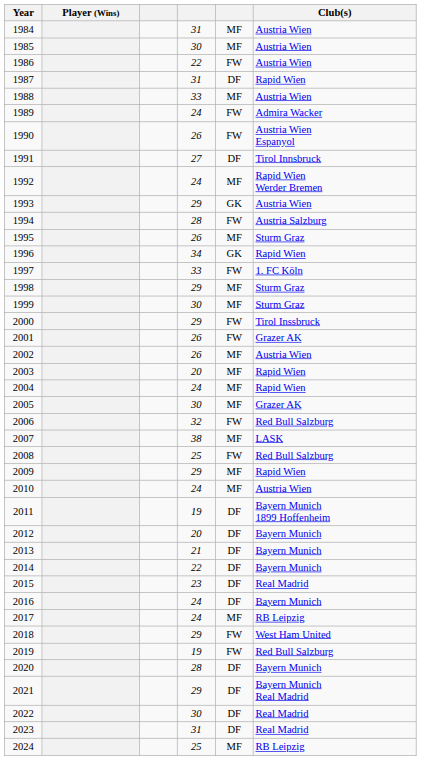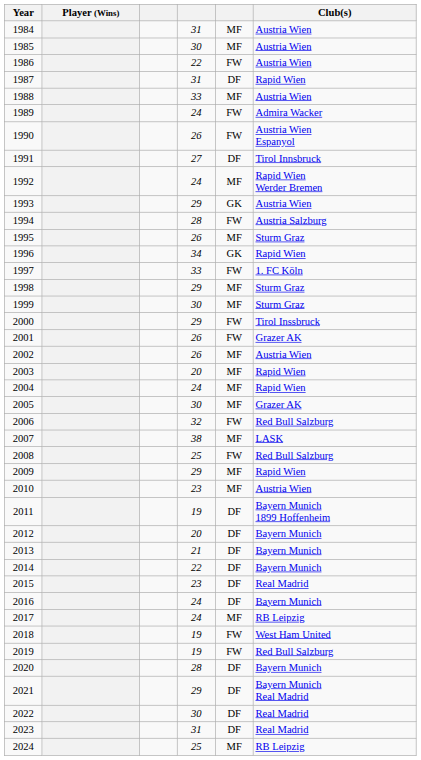 <table class="sortable wikitable plainrowheaders" style="text-align: center;">
 <tr>
 <th width="50">Year</th>
 <th width="140">Player <small>(Wins)</small></th>
 <th width="50"></th>
 <th width="50"></th>
 <th width="50"></th>
 <th width="240">Club(s)</th>
 </tr>
 <tr>
 <td>1984</td>
 <th scope="row"></th>
 <td align=left></td>
 <td><em>31</em></td>
 <td>MF</td>
 <td align=left><a href='#'>Austria Wien</a></td>
 </tr>
 <tr>
 <td>1985</td>
 <th scope="row"> </th>
 <td align=left></td>
 <td><em>30</em></td>
 <td>MF</td>
 <td align=left><a href='#'>Austria Wien</a></td>
 </tr>
 <tr>
 <td>1986</td>
 <th scope="row"></th>
 <td align=left></td>
 <td><em>22</em></td>
 <td>FW</td>
 <td align=left><a href='#'>Austria Wien</a></td>
 </tr>
 <tr>
 <td>1987</td>
 <th scope="row"></th>
 <td align=left></td>
 <td><em>31</em></td>
 <td>DF</td>
 <td align=left><a href='#'>Rapid Wien</a></td>
 </tr>
 <tr>
 <td>1988</td>
 <th scope="row"> </th>
 <td align=left></td>
 <td><em>33</em></td>
 <td>MF</td>
 <td align=left><a href='#'>Austria Wien</a></td>
 </tr>
 <tr>
 <td>1989</td>
 <th scope="row"></th>
 <td align=left></td>
 <td><em>24</em></td>
 <td>FW</td>
 <td align=left><a href='#'>Admira Wacker</a></td>
 </tr>
 <tr>
 <td>1990</td>
 <th scope="row"></th>
 <td align=left></td>
 <td><em>26</em></td>
 <td>FW</td>
 <td align=left><a href='#'>Austria Wien</a><br><a href='#'>Espanyol</a></td>
 </tr>
 <tr>
 <td>1991</td>
 <th scope="row"></th>
 <td align=left></td>
 <td><em>27</em></td>
 <td>DF</td>
 <td align=left><a href='#'>Tirol Innsbruck</a></td>
 </tr>
 <tr>
 <td>1992</td>
 <th scope="row"></th>
 <td align=left></td>
 <td><em>24</em></td>
 <td>MF</td>
 <td align=left><a href='#'>Rapid Wien</a><br><a href='#'>Werder Bremen</a></td>
 </tr>
 <tr>
 <td>1993</td>
 <th scope="row"></th>
 <td align=left></td>
 <td><em>29</em></td>
 <td>GK</td>
 <td align=left><a href='#'>Austria Wien</a></td>
 </tr>
 <tr>
 <td>1994</td>
 <th scope="row"></th>
 <td align=left></td>
 <td><em>28</em></td>
 <td>FW</td>
 <td align=left><a href='#'>Austria Salzburg</a></td>
 </tr>
 <tr>
 <td>1995</td>
 <th scope="row"></th>
 <td align=left></td>
 <td><em>26</em></td>
 <td>MF</td>
 <td align=left><a href='#'>Sturm Graz</a></td>
 </tr>
 <tr>
 <td>1996</td>
 <th scope="row"></th>
 <td align=left></td>
 <td><em>34</em></td>
 <td>GK</td>
 <td align=left><a href='#'>Rapid Wien</a></td>
 </tr>
 <tr>
 <td>1997</td>
 <th scope="row"> </th>
 <td align=left></td>
 <td><em>33</em></td>
 <td>FW</td>
 <td align=left><a href='#'>1. FC Köln</a></td>
 </tr>
 <tr>
 <td>1998</td>
 <th scope="row"> </th>
 <td align=left></td>
 <td><em>29</em></td>
 <td>MF</td>
 <td align=left><a href='#'>Sturm Graz</a></td>
 </tr>
 <tr>
 <td>1999</td>
 <th scope="row"> </th>
 <td align=left></td>
 <td><em>30</em></td>
 <td>MF</td>
 <td align=left><a href='#'>Sturm Graz</a></td>
 </tr>
 <tr>
 <td>2000</td>
 <th scope="row"></th>
 <td align=left></td>
 <td><em>29</em></td>
 <td>FW</td>
 <td align=left><a href='#'>Tirol Inssbruck</a></td>
 </tr>
 <tr>
 <td>2001</td>
 <th scope="row"></th>
 <td align=left></td>
 <td><em>26</em></td>
 <td>FW</td>
 <td align=left><a href='#'>Grazer AK</a></td>
 </tr>
 <tr>
 <td>2002</td>
 <th scope="row"></th>
 <td align=left></td>
 <td><em>26</em></td>
 <td>MF</td>
 <td align=left><a href='#'>Austria Wien</a></td>
 </tr>
 <tr>
 <td>2003</td>
 <th scope="row"></th>
 <td align=left></td>
 <td><em>20</em></td>
 <td>MF</td>
 <td align=left><a href='#'>Rapid Wien</a></td>
 </tr>
 <tr>
 <td>2004</td>
 <th scope="row"></th>
 <td align=left></td>
 <td><em>24</em></td>
 <td>MF</td>
 <td align=left><a href='#'>Rapid Wien</a></td>
 </tr>
 <tr>
 <td>2005</td>
 <th scope="row"></th>
 <td align=left></td>
 <td><em>30</em></td>
 <td>MF</td>
 <td align=left><a href='#'>Grazer AK</a></td>
 </tr>
 <tr>
 <td>2006</td>
 <th scope="row"></th>
 <td align=left></td>
 <td><em>32</em></td>
 <td>FW</td>
 <td align=left><a href='#'>Red Bull Salzburg</a></td>
 </tr>
 <tr>
 <td>2007</td>
 <th scope="row"> </th>
 <td align=left></td>
 <td><em>38</em></td>
 <td>MF</td>
 <td align=left><a href='#'>LASK</a></td>
 </tr>
 <tr>
 <td>2008</td>
 <th scope="row"></th>
 <td align=left></td>
 <td><em>25</em></td>
 <td>FW</td>
 <td align=left><a href='#'>Red Bull Salzburg</a></td>
 </tr>
 <tr>
 <td>2009</td>
 <th scope="row"> </th>
 <td align=left></td>
 <td><em>29</em></td>
 <td>MF</td>
 <td align=left><a href='#'>Rapid Wien</a></td>
 </tr>
 <tr>
 <td>2010</td>
 <th scope="row"></th>
 <td align=left></td>
-<td><em>24</em></td>
+<td><em>23</em></td>
 <td>MF</td>
 <td align=left><a href='#'>Austria Wien</a></td>
 </tr>
 <tr>
 <td>2011</td>
 <th scope="row"></th>
 <td align=left></td>
 <td><em>19</em></td>
 <td>DF</td>
 <td align=left><a href='#'>Bayern Munich</a><br><a href='#'>1899 Hoffenheim</a></td>
 </tr>
 <tr>
 <td>2012</td>
 <th scope="row"> </th>
 <td align=left></td>
 <td><em>20</em></td>
 <td>DF</td>
 <td align=left><a href='#'>Bayern Munich</a></td>
 </tr>
 <tr>
 <td>2013</td>
 <th scope="row"> </th>
 <td align=left></td>
 <td><em>21</em></td>
 <td>DF</td>
 <td align=left><a href='#'>Bayern Munich</a></td>
 </tr>
 <tr>
 <td>2014</td>
 <th scope="row"> </th>
 <td align=left></td>
 <td><em>22</em></td>
 <td>DF</td>
 <td align=left><a href='#'>Bayern Munich</a></td>
 </tr>
 <tr>
 <td>2015</td>
 <th scope="row"> </th>
 <td align=left></td>
 <td><em>23</em></td>
 <td>DF</td>
 <td align=left><a href='#'>Real Madrid</a></td>
 </tr>
 <tr>
 <td>2016</td>
 <th scope="row"> </th>
 <td align=left></td>
 <td><em>24</em></td>
 <td>DF</td>
 <td align=left><a href='#'>Bayern Munich</a></td>
 </tr>
 <tr>
 <td>2017</td>
 <th scope="row"></th>
 <td align=left></td>
 <td><em>24</em></td>
 <td>MF</td>
 <td align=left><a href='#'>RB Leipzig</a></td>
 </tr>
 <tr>
 <td>2018</td>
 <th scope="row"></th>
 <td align=left></td>
-<td><em>29</em></td>
+<td><em>19</em></td>
 <td>FW</td>
 <td align=left><a href='#'>West Ham United</a></td>
 </tr>
 <tr>
 <td>2019</td>
 <th scope="row"></th>
 <td align=left></td>
 <td><em>19</em></td>
 <td>FW</td>
 <td align=left><a href='#'>Red Bull Salzburg</a></td>
 </tr>
 <tr>
 <td>2020</td>
 <th scope="row"> </th>
 <td align=left></td>
 <td><em>28</em></td>
 <td>DF</td>
 <td align=left><a href='#'>Bayern Munich</a></td>
 </tr>
 <tr>
 <td>2021</td>
 <th scope="row"> </th>
 <td align=left></td>
 <td><em>29</em></td>
 <td>DF</td>
 <td align=left><a href='#'>Bayern Munich</a> <br> <a href='#'>Real Madrid</a></td>
 </tr>
 <tr>
 <td>2022</td>
 <th scope="row"> </th>
 <td align=left></td>
 <td><em>30</em></td>
 <td>DF</td>
 <td align=left><a href='#'>Real Madrid</a></td>
 </tr>
 <tr>
 <td>2023</td>
 <th scope="row"> </th>
 <td align=left></td>
 <td><em>31</em></td>
 <td>DF</td>
 <td align=left><a href='#'>Real Madrid</a></td>
 </tr>
 <tr>
 <td>2024</td>
 <th scope="row"></th>
 <td align=left></td>
 <td><em>25</em></td>
 <td>MF</td>
 <td align=left><a href='#'>RB Leipzig</a></td>
 </tr>
 </table>
